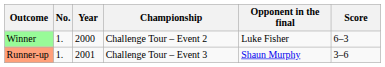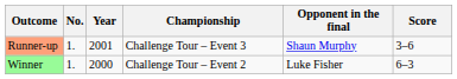 <table class="sortable wikitable">
 <tr>
 <th width="80">Outcome</th>
 <th width="20">No.</th>
 <th width="50">Year</th>
 <th width="300">Championship</th>
 <th width="200">Opponent in the final</th>
 <th width="100">Score</th>
 </tr>
 <tr>
+<td style="background:#ffa07a;">Runner-up</td>
+<td>1.</td>
+<td>2001</td>
+<td>Challenge Tour – Event 3</td>
+<td> <a href='#'>Shaun Murphy</a></td>
+<td>3–6</td>
+</tr>
+<tr>
 <td style="background:#98fb98;">Winner</td>
 <td>1.</td>
 <td>2000</td>
 <td>Challenge Tour – Event 2</td>
 <td> Luke Fisher</td>
 <td>6–3</td>
 </tr>
-<tr>
-<td style="background:#ffa07a;">Runner-up</td>
-<td>1.</td>
-<td>2001</td>
-<td>Challenge Tour – Event 3</td>
-<td> <a href='#'>Shaun Murphy</a></td>
-<td>3–6</td>
-</tr>
 </table>
